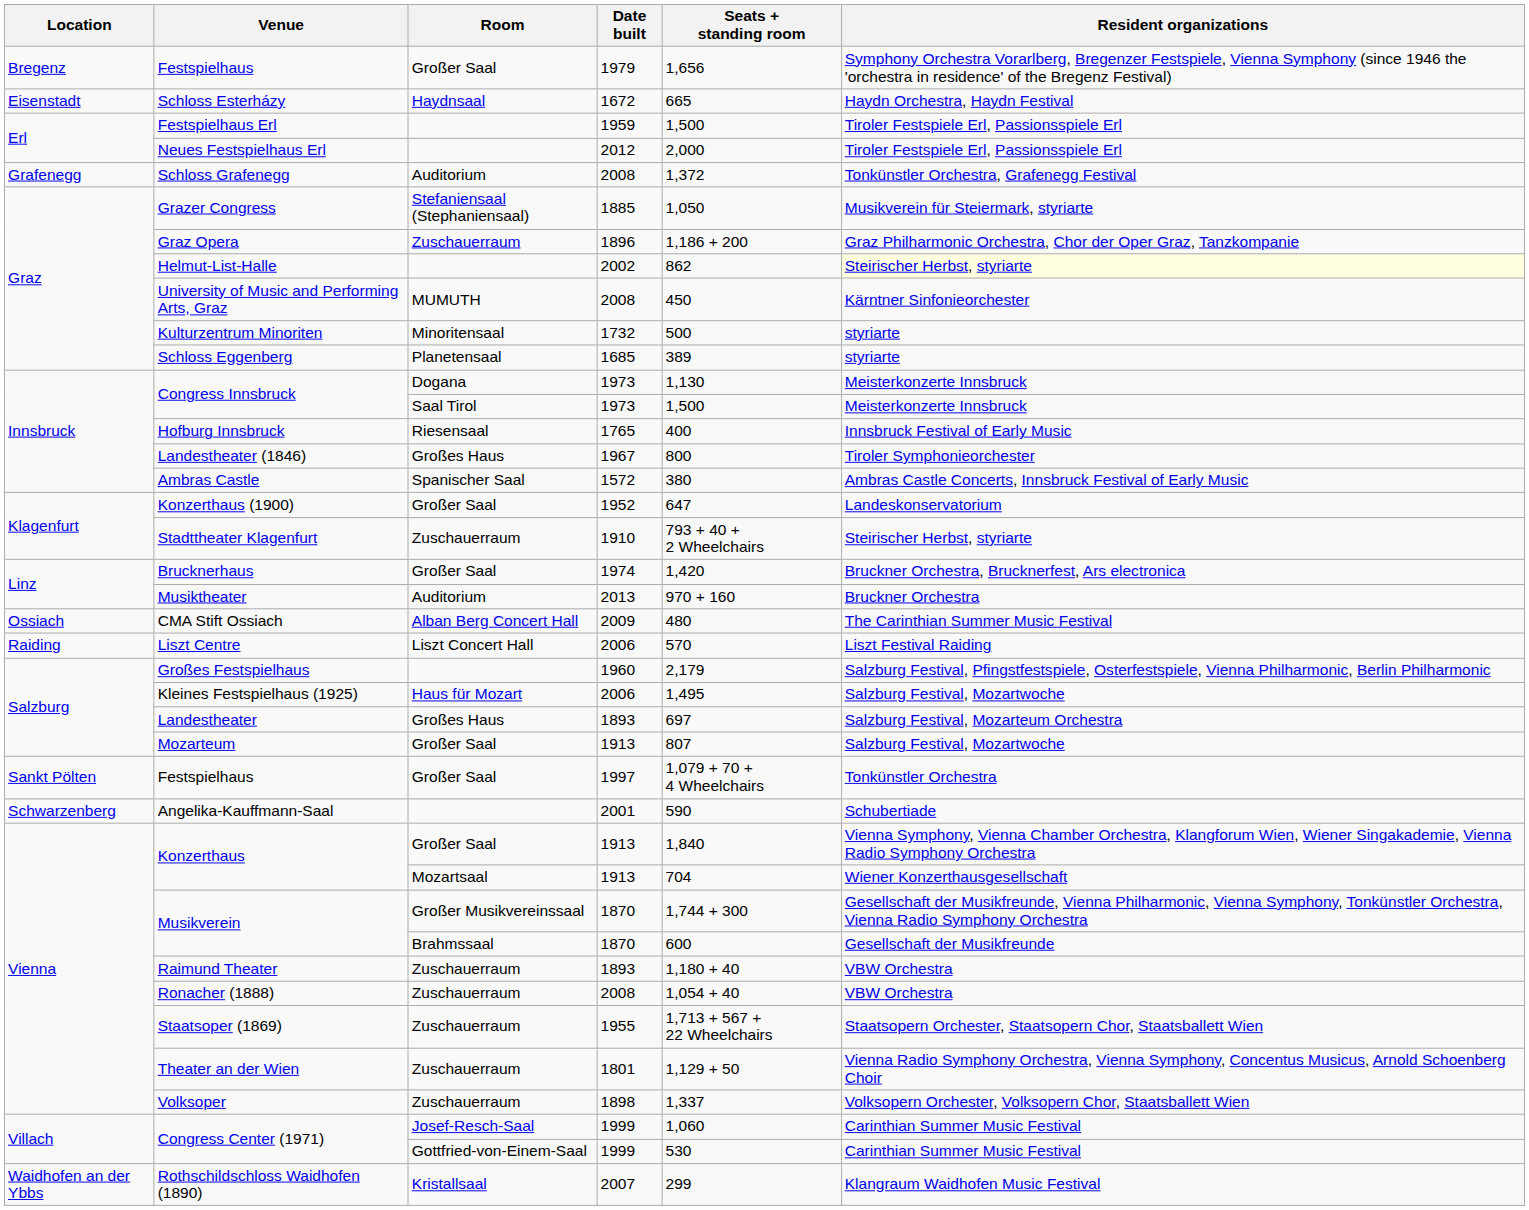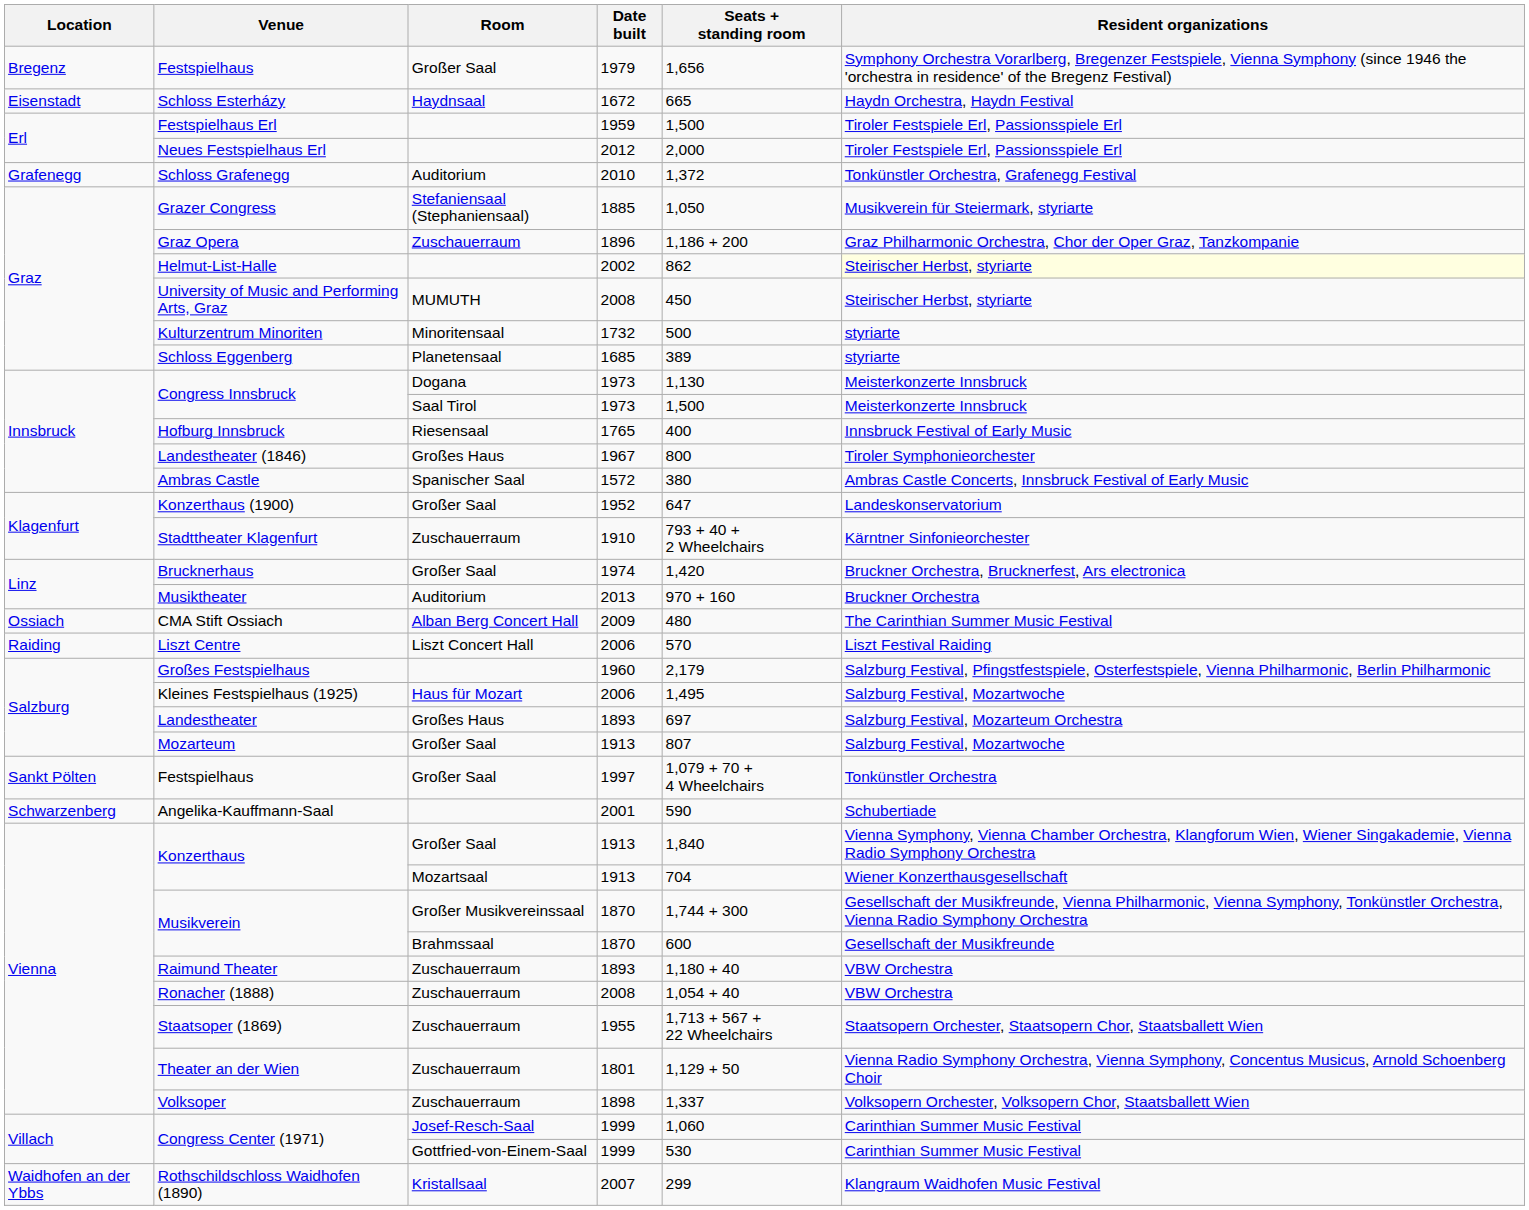 <table class="wikitable">
 <tr>
 <th>Location</th>
 <th>Venue</th>
 <th>Room</th>
 <th>Date built</th>
 <th>Seats +<br>standing room</th>
 <th>Resident organizations</th>
 </tr>
 <tr>
 <td><a href='#'>Bregenz</a></td>
 <td><a href='#'>Festspielhaus</a></td>
 <td>Großer Saal</td>
 <td>1979</td>
 <td>1,656</td>
 <td><a href='#'>Symphony Orchestra Vorarlberg</a>, <a href='#'>Bregenzer Festspiele</a>, <a href='#'>Vienna Symphony</a> (since 1946 the 'orchestra in residence' of the Bregenz Festival)</td>
 </tr>
 <tr>
 <td><a href='#'>Eisenstadt</a></td>
 <td><a href='#'>Schloss Esterházy</a></td>
 <td><a href='#'>Haydnsaal</a></td>
 <td>1672</td>
 <td>665</td>
 <td><a href='#'>Haydn Orchestra</a>, <a href='#'>Haydn Festival</a></td>
 </tr>
 <tr>
 <td rowspan=2><a href='#'>Erl</a></td>
 <td><a href='#'>Festspielhaus Erl</a></td>
 <td></td>
 <td>1959</td>
 <td>1,500</td>
 <td><a href='#'>Tiroler Festspiele Erl</a>, <a href='#'>Passionsspiele Erl</a></td>
 </tr>
 <tr>
 <td><a href='#'>Neues Festspielhaus Erl</a></td>
 <td></td>
 <td>2012</td>
 <td>2,000</td>
 <td><a href='#'>Tiroler Festspiele Erl</a>, <a href='#'>Passionsspiele Erl</a></td>
 </tr>
 <tr>
 <td><a href='#'>Grafenegg</a></td>
 <td><a href='#'>Schloss Grafenegg</a></td>
 <td>Auditorium</td>
-<td>2008</td>
+<td>2010</td>
 <td>1,372</td>
 <td><a href='#'>Tonkünstler Orchestra</a>, <a href='#'>Grafenegg Festival</a></td>
 </tr>
 <tr>
 <td rowspan=6><a href='#'>Graz</a></td>
 <td><a href='#'>Grazer Congress</a></td>
 <td><a href='#'>Stefaniensaal</a> (Stephaniensaal)</td>
 <td>1885</td>
 <td>1,050</td>
 <td><a href='#'>Musikverein für Steiermark</a>, <a href='#'>styriarte</a></td>
 </tr>
 <tr>
 <td><a href='#'>Graz Opera</a></td>
 <td><a href='#'>Zuschauerraum</a></td>
 <td>1896</td>
 <td>1,186 + 200</td>
 <td><a href='#'>Graz Philharmonic Orchestra</a>, <a href='#'>Chor der Oper Graz</a>, <a href='#'>Tanzkompanie</a></td>
 </tr>
 <tr>
 <td><a href='#'>Helmut-List-Halle</a></td>
 <td></td>
 <td>2002</td>
 <td>862</td>
 <td style="background: lightyellow;"><a href='#'>Steirischer Herbst</a>, <a href='#'>styriarte</a></td>
 </tr>
 <tr>
 <td><a href='#'>University of Music and Performing Arts, Graz</a></td>
 <td>MUMUTH</td>
 <td>2008</td>
 <td>450</td>
-<td><a href='#'>Kärntner Sinfonieorchester</a></td>
+<td><a href='#'>Steirischer Herbst</a>, <a href='#'>styriarte</a></td>
 </tr>
 <tr>
 <td><a href='#'>Kulturzentrum Minoriten</a></td>
 <td>Minoritensaal</td>
 <td>1732</td>
 <td>500</td>
 <td><a href='#'>styriarte</a></td>
 </tr>
 <tr>
 <td><a href='#'>Schloss Eggenberg</a></td>
 <td>Planetensaal</td>
 <td>1685</td>
 <td>389</td>
 <td><a href='#'>styriarte</a></td>
 </tr>
 <tr>
 <td rowspan=5><a href='#'>Innsbruck</a></td>
 <td rowspan=2><a href='#'>Congress Innsbruck</a></td>
 <td>Dogana</td>
 <td>1973</td>
 <td>1,130</td>
 <td><a href='#'>Meisterkonzerte Innsbruck</a></td>
 </tr>
 <tr>
 <td>Saal Tirol</td>
 <td>1973</td>
 <td>1,500</td>
 <td><a href='#'>Meisterkonzerte Innsbruck</a></td>
 </tr>
 <tr>
 <td><a href='#'>Hofburg Innsbruck</a></td>
 <td>Riesensaal</td>
 <td>1765</td>
 <td>400</td>
 <td><a href='#'>Innsbruck Festival of Early Music</a></td>
 </tr>
 <tr>
 <td><a href='#'>Landestheater</a> (1846)</td>
 <td>Großes Haus</td>
 <td>1967</td>
 <td>800</td>
 <td><a href='#'>Tiroler Symphonieorchester</a></td>
 </tr>
 <tr>
 <td><a href='#'>Ambras Castle</a></td>
 <td>Spanischer Saal</td>
 <td>1572</td>
 <td>380</td>
 <td><a href='#'>Ambras Castle Concerts</a>, <a href='#'>Innsbruck Festival of Early Music</a></td>
 </tr>
 <tr>
 <td rowspan=2><a href='#'>Klagenfurt</a></td>
 <td><a href='#'>Konzerthaus</a> (1900)</td>
 <td>Großer Saal</td>
 <td>1952</td>
 <td>647</td>
 <td><a href='#'>Landeskonservatorium</a></td>
 </tr>
 <tr>
 <td><a href='#'>Stadttheater Klagenfurt</a></td>
 <td>Zuschauerraum</td>
 <td>1910</td>
 <td>793 + 40 + 2 Wheelchairs</td>
-<td><a href='#'>Steirischer Herbst</a>, <a href='#'>styriarte</a></td>
+<td><a href='#'>Kärntner Sinfonieorchester</a></td>
 </tr>
 <tr>
 <td rowspan=2><a href='#'>Linz</a></td>
 <td><a href='#'>Brucknerhaus</a></td>
 <td>Großer Saal</td>
 <td>1974</td>
 <td>1,420</td>
 <td><a href='#'>Bruckner Orchestra</a>, <a href='#'>Brucknerfest</a>, <a href='#'>Ars electronica</a></td>
 </tr>
 <tr>
 <td><a href='#'>Musiktheater</a></td>
 <td>Auditorium</td>
 <td>2013</td>
 <td>970 + 160</td>
 <td><a href='#'>Bruckner Orchestra</a></td>
 </tr>
 <tr>
 <td><a href='#'>Ossiach</a></td>
 <td>CMA Stift Ossiach</td>
 <td><a href='#'>Alban Berg Concert Hall</a></td>
 <td>2009</td>
 <td>480</td>
 <td><a href='#'>The Carinthian Summer Music Festival</a></td>
 </tr>
 <tr>
 <td><a href='#'>Raiding</a></td>
 <td><a href='#'>Liszt Centre</a></td>
 <td>Liszt Concert Hall</td>
 <td>2006</td>
 <td>570</td>
 <td><a href='#'>Liszt Festival Raiding</a></td>
 </tr>
 <tr>
 <td rowspan=4><a href='#'>Salzburg</a></td>
 <td><a href='#'>Großes Festspielhaus</a></td>
 <td></td>
 <td>1960</td>
 <td>2,179</td>
 <td><a href='#'>Salzburg Festival</a>, <a href='#'>Pfingstfestspiele</a>, <a href='#'>Osterfestspiele</a>, <a href='#'>Vienna Philharmonic</a>, <a href='#'>Berlin Philharmonic</a></td>
 </tr>
 <tr>
 <td>Kleines Festspielhaus (1925)</td>
 <td><a href='#'>Haus für Mozart</a></td>
 <td>2006</td>
 <td>1,495</td>
 <td><a href='#'>Salzburg Festival</a>, <a href='#'>Mozartwoche</a></td>
 </tr>
 <tr>
 <td><a href='#'>Landestheater</a></td>
 <td>Großes Haus</td>
 <td>1893</td>
 <td>697</td>
 <td><a href='#'>Salzburg Festival</a>, <a href='#'>Mozarteum Orchestra</a></td>
 </tr>
 <tr>
 <td><a href='#'>Mozarteum</a></td>
 <td>Großer Saal</td>
 <td>1913</td>
 <td>807</td>
 <td><a href='#'>Salzburg Festival</a>, <a href='#'>Mozartwoche</a></td>
 </tr>
 <tr>
 <td><a href='#'>Sankt Pölten</a></td>
 <td>Festspielhaus</td>
 <td>Großer Saal</td>
 <td>1997</td>
 <td>1,079 + 70 + 4 Wheelchairs</td>
 <td><a href='#'>Tonkünstler Orchestra</a></td>
 </tr>
 <tr>
 <td><a href='#'>Schwarzenberg</a></td>
 <td>Angelika-Kauffmann-Saal</td>
 <td></td>
 <td>2001</td>
 <td>590</td>
 <td><a href='#'>Schubertiade</a></td>
 </tr>
 <tr>
 <td rowspan=9><a href='#'>Vienna</a></td>
 <td rowspan=2><a href='#'>Konzerthaus</a></td>
 <td>Großer Saal</td>
 <td>1913</td>
 <td>1,840</td>
 <td><a href='#'>Vienna Symphony</a>, <a href='#'>Vienna Chamber Orchestra</a>, <a href='#'>Klangforum Wien</a>, <a href='#'>Wiener Singakademie</a>, <a href='#'>Vienna Radio Symphony Orchestra</a></td>
 </tr>
 <tr>
 <td>Mozartsaal</td>
 <td>1913</td>
 <td>704</td>
 <td><a href='#'>Wiener Konzerthausgesellschaft</a></td>
 </tr>
 <tr>
 <td rowspan=2><a href='#'>Musikverein</a></td>
 <td>Großer Musikvereinssaal</td>
 <td>1870</td>
 <td>1,744 + 300</td>
 <td><a href='#'>Gesellschaft der Musikfreunde</a>, <a href='#'>Vienna Philharmonic</a>, <a href='#'>Vienna Symphony</a>, <a href='#'>Tonkünstler Orchestra</a>, <a href='#'>Vienna Radio Symphony Orchestra</a></td>
 </tr>
 <tr>
 <td>Brahmssaal</td>
 <td>1870</td>
 <td>600</td>
 <td><a href='#'>Gesellschaft der Musikfreunde</a></td>
 </tr>
 <tr>
 <td><a href='#'>Raimund Theater</a></td>
 <td>Zuschauerraum</td>
 <td>1893</td>
 <td>1,180 + 40</td>
 <td><a href='#'>VBW Orchestra</a></td>
 </tr>
 <tr>
 <td><a href='#'>Ronacher</a> (1888)</td>
 <td>Zuschauerraum</td>
 <td>2008</td>
 <td>1,054 + 40</td>
 <td><a href='#'>VBW Orchestra</a></td>
 </tr>
 <tr>
 <td><a href='#'>Staatsoper</a> (1869)</td>
 <td>Zuschauerraum</td>
 <td>1955</td>
 <td>1,713 + 567 + 22 Wheelchairs</td>
 <td><a href='#'>Staatsopern Orchester</a>, <a href='#'>Staatsopern Chor</a>, <a href='#'>Staatsballett Wien</a></td>
 </tr>
 <tr>
 <td><a href='#'>Theater an der Wien</a></td>
 <td>Zuschauerraum</td>
 <td>1801</td>
 <td>1,129 + 50</td>
 <td><a href='#'>Vienna Radio Symphony Orchestra</a>, <a href='#'>Vienna Symphony</a>, <a href='#'>Concentus Musicus</a>, <a href='#'>Arnold Schoenberg Choir</a></td>
 </tr>
 <tr>
 <td><a href='#'>Volksoper</a></td>
 <td>Zuschauerraum</td>
 <td>1898</td>
 <td>1,337</td>
 <td><a href='#'>Volksopern Orchester</a>, <a href='#'>Volksopern Chor</a>, <a href='#'>Staatsballett Wien</a></td>
 </tr>
 <tr>
 <td rowspan=2><a href='#'>Villach</a></td>
 <td rowspan=2><a href='#'>Congress Center</a> (1971)</td>
 <td><a href='#'>Josef-Resch-Saal</a></td>
 <td>1999</td>
 <td>1,060</td>
 <td><a href='#'>Carinthian Summer Music Festival</a></td>
 </tr>
 <tr>
 <td>Gottfried-von-Einem-Saal</td>
 <td>1999</td>
 <td>530</td>
 <td><a href='#'>Carinthian Summer Music Festival</a></td>
 </tr>
 <tr>
 <td><a href='#'>Waidhofen an der Ybbs</a></td>
 <td><a href='#'>Rothschildschloss Waidhofen</a> (1890)</td>
 <td><a href='#'>Kristallsaal</a></td>
 <td>2007</td>
 <td>299</td>
 <td><a href='#'>Klangraum Waidhofen Music Festival</a></td>
 </tr>
 </table>
